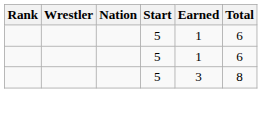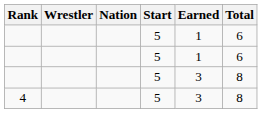 <table class="wikitable sortable" style="text-align:center;">
 <tr>
 <th>Rank</th>
 <th>Wrestler</th>
 <th>Nation</th>
 <th>Start</th>
 <th>Earned</th>
 <th>Total</th>
 </tr>
 <tr>
 <td></td>
 <td align=left></td>
 <td align=left></td>
 <td>5</td>
 <td>1</td>
 <td>6</td>
 </tr>
 <tr>
 <td></td>
 <td align=left></td>
 <td align=left></td>
 <td>5</td>
 <td>1</td>
 <td>6</td>
 </tr>
 <tr>
 <td></td>
 <td align=left></td>
 <td align=left></td>
 <td>5</td>
 <td>3</td>
 <td>8</td>
 </tr>
+<tr>
+<td>4</td>
+<td align=left></td>
+<td align=left></td>
+<td>5</td>
+<td>3</td>
+<td>8</td>
+</tr>
 </table>
